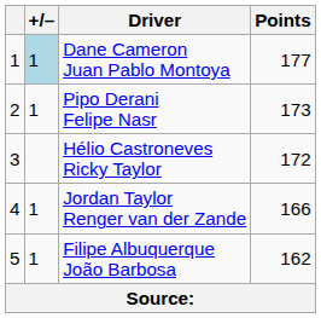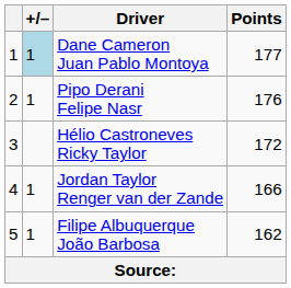 <table class="wikitable" style="font-size: 95%;">
 <tr>
 <th scope="col"></th>
 <th scope="col">+/–</th>
 <th scope="col">Driver</th>
 <th scope="col">Points</th>
 </tr>
 <tr>
 <td align=center>1</td>
 <td align="left" style="background: lightblue;"> 1</td>
 <td> <a href='#'>Dane Cameron</a><br> <a href='#'>Juan Pablo Montoya</a></td>
 <td align=right>177</td>
 </tr>
 <tr>
 <td align=center>2</td>
 <td align="left"> 1</td>
 <td> <a href='#'>Pipo Derani</a><br> <a href='#'>Felipe Nasr</a></td>
-<td align=right>173</td>
+<td align=right>176</td>
 </tr>
 <tr>
 <td align=center>3</td>
 <td align="left"></td>
 <td> <a href='#'>Hélio Castroneves</a><br> <a href='#'>Ricky Taylor</a></td>
 <td align=right>172</td>
 </tr>
 <tr>
 <td align=center>4</td>
 <td align="left"> 1</td>
 <td> <a href='#'>Jordan Taylor</a><br> <a href='#'>Renger van der Zande</a></td>
 <td align=right>166</td>
 </tr>
 <tr>
 <td align=center>5</td>
 <td align="left"> 1</td>
 <td> <a href='#'>Filipe Albuquerque</a><br> <a href='#'>João Barbosa</a></td>
 <td align=right>162</td>
 </tr>
 <tr>
 <th colspan=5>Source:</th>
 </tr>
 </table>
